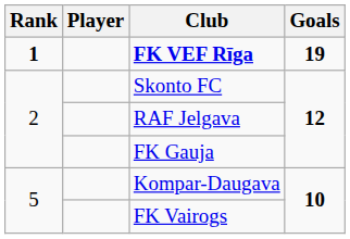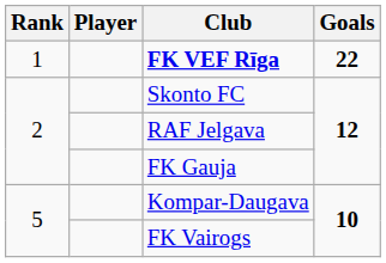 <table class="wikitable" style="text-align:center">
 <tr>
 <th>Rank</th>
 <th>Player</th>
 <th>Club</th>
 <th>Goals</th>
 </tr>
 <tr>
-<td><strong>1</strong></td>
+<td>1</td>
 <td align="left"><strong></strong></td>
 <td align="left"><strong><a href='#'>FK VEF Rīga</a></strong></td>
-<td><strong>19</strong></td>
+<td><strong>22</strong></td>
 </tr>
 <tr>
 <td rowspan=3>2</td>
 <td align="left"></td>
 <td align="left"><a href='#'>Skonto FC</a></td>
 <td rowspan=3><strong>12</strong></td>
 </tr>
 <tr>
 <td align="left"></td>
 <td align="left"><a href='#'>RAF Jelgava</a></td>
 </tr>
 <tr>
 <td align="left"></td>
 <td align="left"><a href='#'>FK Gauja</a></td>
 </tr>
 <tr>
 <td rowspan=2>5</td>
 <td align="left"></td>
 <td align="left"><a href='#'>Kompar-Daugava</a></td>
 <td rowspan=2><strong>10</strong></td>
 </tr>
 <tr>
 <td align="left"></td>
 <td align="left"><a href='#'>FK Vairogs</a></td>
 </tr>
 </table>
